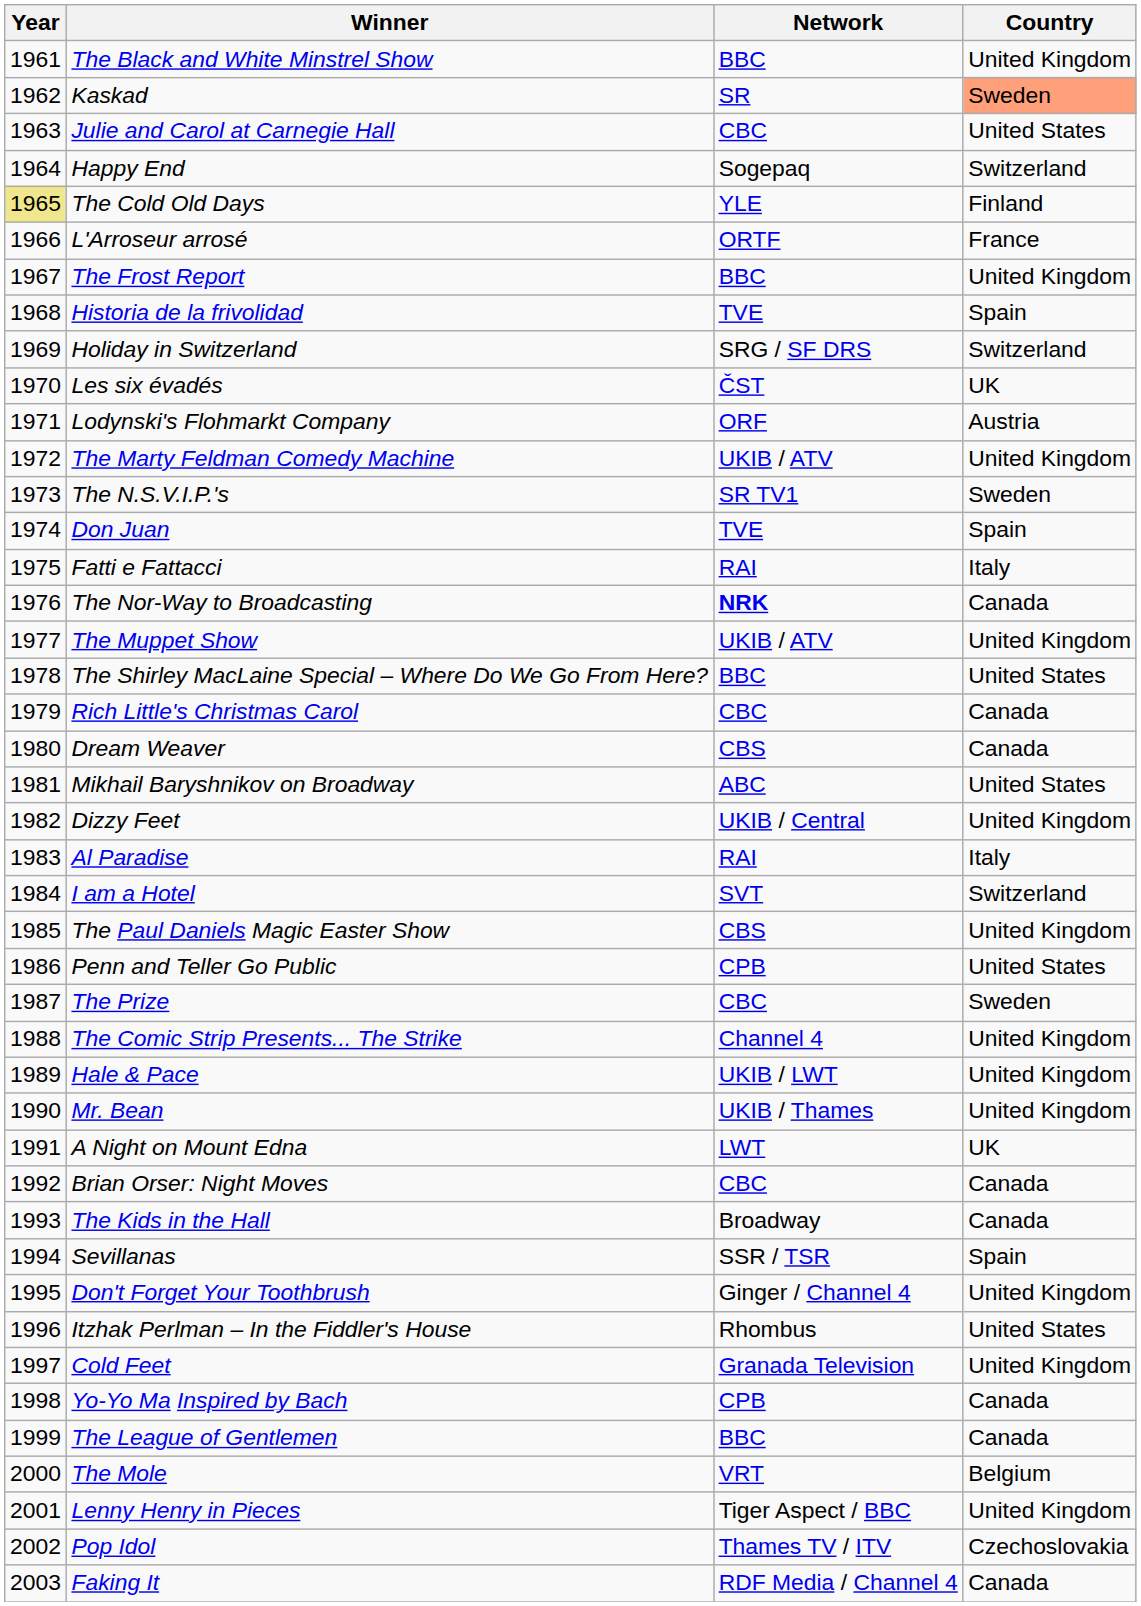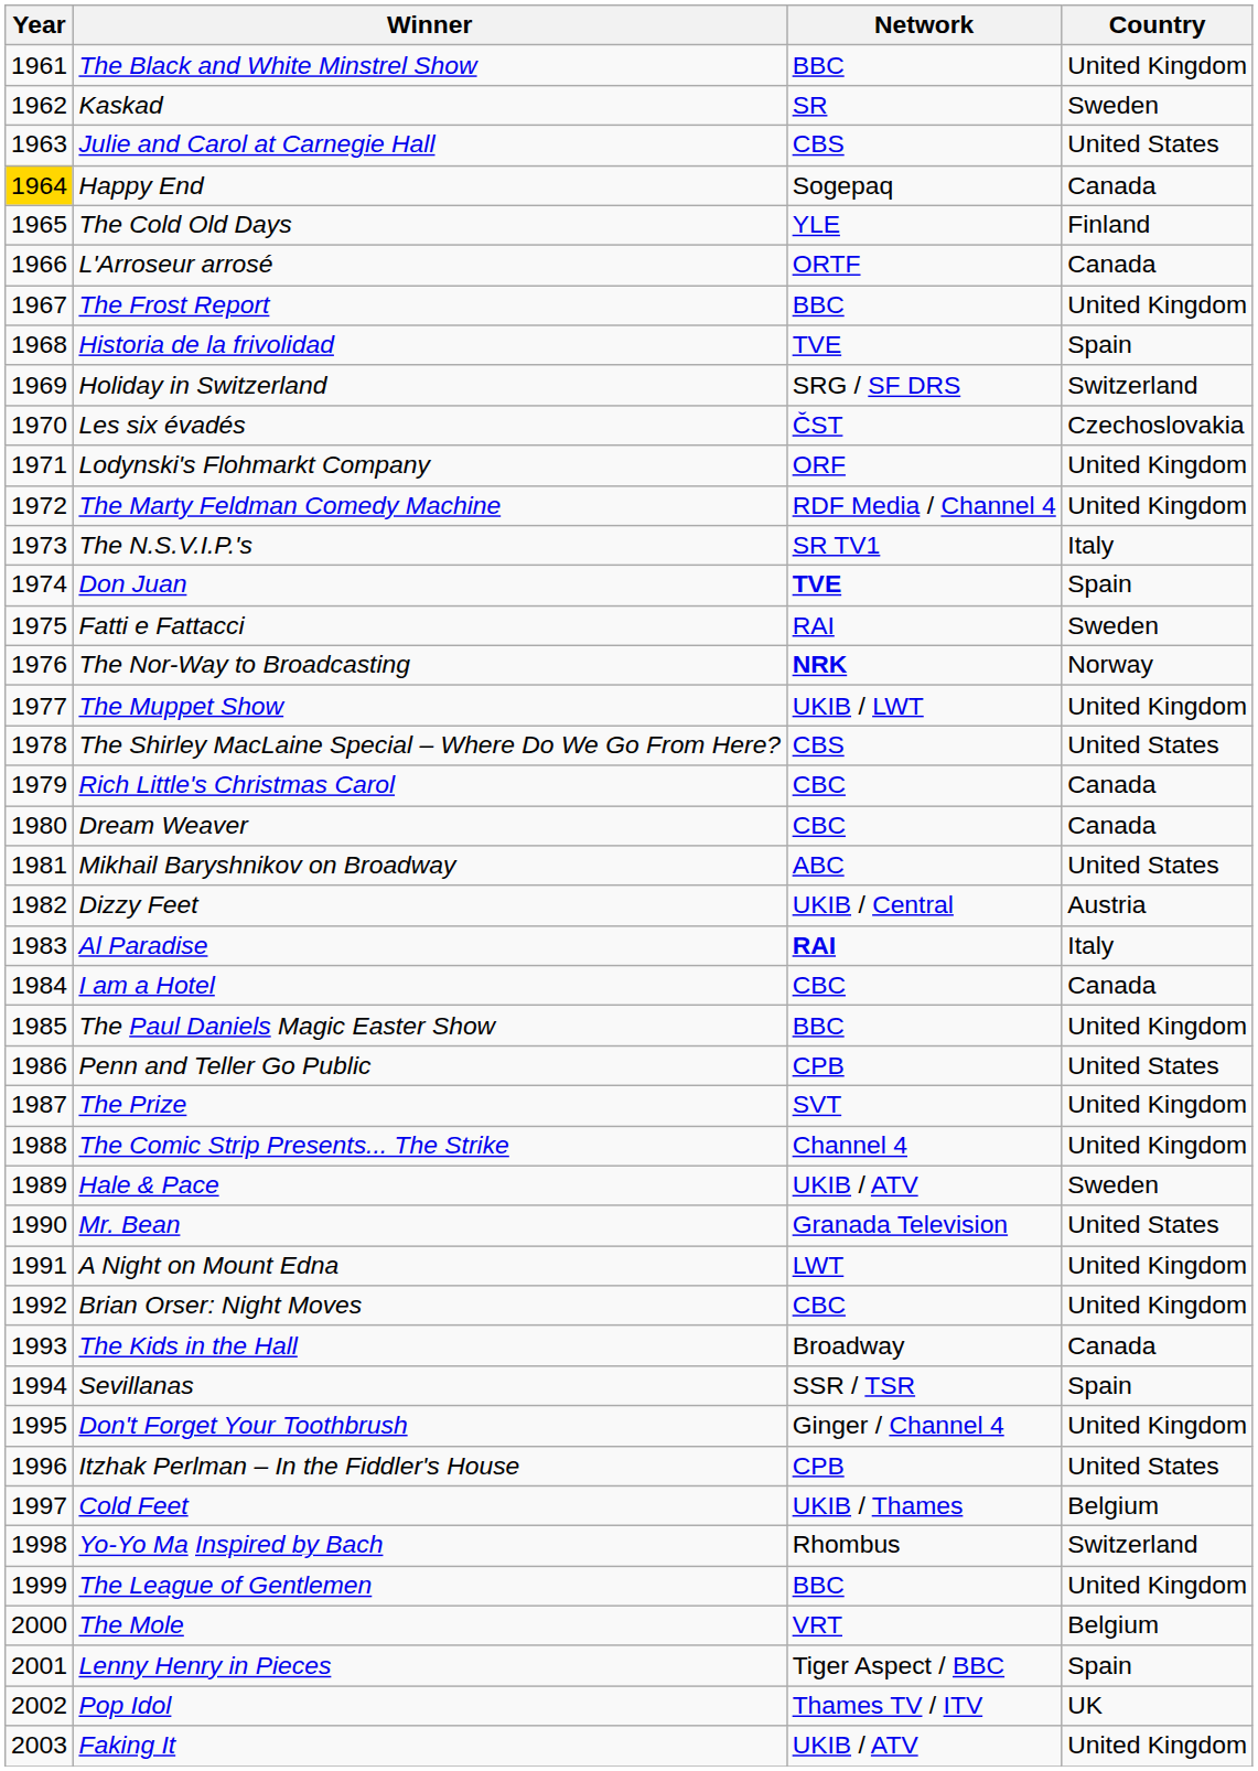 <table class="wikitable">
 <tr>
 <th>Year</th>
 <th>Winner</th>
 <th>Network</th>
 <th>Country</th>
 </tr>
 <tr>
 <td>1961</td>
 <td><em><a href='#'>The Black and White Minstrel Show</a></em></td>
 <td><a href='#'>BBC</a></td>
 <td>United Kingdom</td>
 </tr>
 <tr>
 <td>1962</td>
 <td><em>Kaskad</em></td>
 <td><a href='#'>SR</a></td>
-<td style="background: lightsalmon;">Sweden</td>
+<td>Sweden</td>
 </tr>
 <tr>
 <td>1963</td>
 <td><em><a href='#'>Julie and Carol at Carnegie Hall</a></em></td>
-<td><a href='#'>CBC</a></td>
+<td><a href='#'>CBS</a></td>
 <td>United States</td>
 </tr>
 <tr>
-<td>1964</td>
+<td style="background: gold;">1964</td>
 <td><em>Happy End</em></td>
 <td>Sogepaq</td>
-<td>Switzerland</td>
+<td>Canada</td>
 </tr>
 <tr>
-<td style="background: khaki;">1965</td>
+<td>1965</td>
 <td><em>The Cold Old Days</em></td>
 <td><a href='#'>YLE</a></td>
 <td>Finland</td>
 </tr>
 <tr>
 <td>1966</td>
 <td><em>L'Arroseur arrosé</em></td>
 <td><a href='#'>ORTF</a></td>
-<td>France</td>
+<td>Canada</td>
 </tr>
 <tr>
 <td>1967</td>
 <td><em><a href='#'>The Frost Report</a></em></td>
 <td><a href='#'>BBC</a></td>
 <td>United Kingdom</td>
 </tr>
 <tr>
 <td>1968</td>
 <td><em><a href='#'>Historia de la frivolidad</a></em></td>
 <td><a href='#'>TVE</a></td>
 <td>Spain</td>
 </tr>
 <tr>
 <td>1969</td>
 <td><em>Holiday in Switzerland</em></td>
 <td>SRG / <a href='#'>SF DRS</a></td>
 <td>Switzerland</td>
 </tr>
 <tr>
 <td>1970</td>
 <td><em>Les six évadés</em></td>
 <td><a href='#'>ČST</a></td>
-<td United Kingdom>UK</td>
+<td>Czechoslovakia</td>
 </tr>
 <tr>
 <td>1971</td>
 <td><em>Lodynski's Flohmarkt Company</em></td>
 <td><a href='#'>ORF</a></td>
-<td>Austria</td>
+<td>United Kingdom</td>
 </tr>
 <tr>
 <td>1972</td>
 <td><em><a href='#'>The Marty Feldman Comedy Machine</a></em></td>
-<td><a href='#'>UKIB</a> / <a href='#'>ATV</a></td>
+<td><a href='#'>RDF Media</a> / <a href='#'>Channel 4</a></td>
 <td>United Kingdom</td>
 </tr>
 <tr>
 <td>1973</td>
 <td><em>The N.S.V.I.P.'s</em></td>
 <td><a href='#'>SR TV1</a></td>
-<td>Sweden</td>
+<td>Italy</td>
 </tr>
 <tr>
 <td>1974</td>
 <td><em><a href='#'>Don Juan</a></em></td>
-<td><a href='#'>TVE</a></td>
+<td><strong><a href='#'>TVE</a></strong></td>
 <td>Spain</td>
 </tr>
 <tr>
 <td>1975</td>
 <td><em>Fatti e Fattacci</em></td>
 <td><a href='#'>RAI</a></td>
-<td>Italy</td>
+<td>Sweden</td>
 </tr>
 <tr>
 <td>1976</td>
 <td><em>The Nor-Way to Broadcasting</em></td>
 <td><strong><a href='#'>NRK</a></strong></td>
-<td>Canada</td>
+<td>Norway</td>
 </tr>
 <tr>
 <td>1977</td>
 <td><em><a href='#'>The Muppet Show</a></em></td>
-<td><a href='#'>UKIB</a> / <a href='#'>ATV</a></td>
+<td><a href='#'>UKIB</a> / <a href='#'>LWT</a></td>
 <td>United Kingdom</td>
 </tr>
 <tr>
 <td>1978</td>
 <td><em>The Shirley MacLaine Special – Where Do We Go From Here?</em></td>
-<td><a href='#'>BBC</a></td>
+<td><a href='#'>CBS</a></td>
 <td>United States</td>
 </tr>
 <tr>
 <td>1979</td>
 <td><em><a href='#'>Rich Little's Christmas Carol</a></em></td>
 <td><a href='#'>CBC</a></td>
 <td>Canada</td>
 </tr>
 <tr>
 <td>1980</td>
 <td><em>Dream Weaver</em></td>
-<td><a href='#'>CBS</a></td>
+<td><a href='#'>CBC</a></td>
 <td>Canada</td>
 </tr>
 <tr>
 <td>1981</td>
 <td><em>Mikhail Baryshnikov on Broadway</em></td>
 <td><a href='#'>ABC</a></td>
 <td>United States</td>
 </tr>
 <tr>
 <td>1982</td>
 <td><em>Dizzy Feet</em></td>
 <td><a href='#'>UKIB</a> / <a href='#'>Central</a></td>
-<td>United Kingdom</td>
+<td>Austria</td>
 </tr>
 <tr>
 <td>1983</td>
 <td><em><a href='#'>Al Paradise</a></em></td>
-<td><a href='#'>RAI</a></td>
+<td><strong><a href='#'>RAI</a></strong></td>
 <td>Italy</td>
 </tr>
 <tr>
 <td>1984</td>
 <td><a href='#'><em>I am a Hotel</em></a></td>
-<td><a href='#'>SVT</a></td>
-<td>Switzerland</td>
+<td><a href='#'>CBC</a></td>
+<td>Canada</td>
 </tr>
 <tr>
 <td>1985</td>
 <td><em>The <a href='#'>Paul Daniels</a> Magic Easter Show</em></td>
-<td><a href='#'>CBS</a></td>
+<td><a href='#'>BBC</a></td>
 <td>United Kingdom</td>
 </tr>
 <tr>
 <td>1986</td>
 <td><em>Penn and Teller Go Public</em></td>
 <td><a href='#'>CPB</a></td>
 <td>United States</td>
 </tr>
 <tr>
 <td>1987</td>
 <td><em><a href='#'>The Prize</a></em></td>
-<td><a href='#'>CBC</a></td>
-<td>Sweden</td>
+<td><a href='#'>SVT</a></td>
+<td>United Kingdom</td>
 </tr>
 <tr>
 <td>1988</td>
 <td><em><a href='#'>The Comic Strip Presents... The Strike</a></em></td>
 <td><a href='#'>Channel 4</a></td>
 <td>United Kingdom</td>
 </tr>
 <tr>
 <td>1989</td>
 <td><em><a href='#'>Hale & Pace</a></em></td>
-<td><a href='#'>UKIB</a> / <a href='#'>LWT</a></td>
-<td>United Kingdom</td>
+<td><a href='#'>UKIB</a> / <a href='#'>ATV</a></td>
+<td>Sweden</td>
 </tr>
 <tr>
 <td>1990</td>
 <td><em><a href='#'>Mr. Bean</a></em></td>
-<td><a href='#'>UKIB</a> / <a href='#'>Thames</a></td>
-<td>United Kingdom</td>
+<td><a href='#'>Granada Television</a></td>
+<td>United States</td>
 </tr>
 <tr>
 <td>1991</td>
 <td><em>A Night on Mount Edna</em></td>
 <td><a href='#'>LWT</a></td>
-<td United Kingdom>UK</td>
+<td>United Kingdom</td>
 </tr>
 <tr>
 <td>1992</td>
 <td><em>Brian Orser: Night Moves</em></td>
 <td><a href='#'>CBC</a></td>
-<td>Canada</td>
+<td>United Kingdom</td>
 </tr>
 <tr>
 <td>1993</td>
 <td><em><a href='#'>The Kids in the Hall</a></em></td>
 <td>Broadway</td>
 <td>Canada</td>
 </tr>
 <tr>
 <td>1994</td>
 <td><em>Sevillanas</em></td>
 <td>SSR / <a href='#'>TSR</a></td>
 <td>Spain</td>
 </tr>
 <tr>
 <td>1995</td>
 <td><em><a href='#'>Don't Forget Your Toothbrush</a></em></td>
 <td>Ginger / <a href='#'>Channel 4</a></td>
 <td>United Kingdom</td>
 </tr>
 <tr>
 <td>1996</td>
 <td><em>Itzhak Perlman – In the Fiddler's House</em></td>
-<td>Rhombus</td>
+<td><a href='#'>CPB</a></td>
 <td>United States</td>
 </tr>
 <tr>
 <td>1997</td>
 <td><em><a href='#'>Cold Feet</a></em></td>
-<td><a href='#'>Granada Television</a></td>
-<td>United Kingdom</td>
+<td><a href='#'>UKIB</a> / <a href='#'>Thames</a></td>
+<td>Belgium</td>
 </tr>
 <tr>
 <td>1998</td>
 <td><em><a href='#'>Yo-Yo Ma</a> <a href='#'>Inspired by Bach</a></em></td>
-<td><a href='#'>CPB</a></td>
-<td>Canada</td>
+<td>Rhombus</td>
+<td>Switzerland</td>
 </tr>
 <tr>
 <td>1999</td>
 <td><em><a href='#'>The League of Gentlemen</a></em></td>
 <td><a href='#'>BBC</a></td>
-<td>Canada</td>
+<td>United Kingdom</td>
 </tr>
 <tr>
 <td>2000</td>
 <td><em><a href='#'>The Mole</a></em></td>
 <td><a href='#'>VRT</a></td>
 <td>Belgium</td>
 </tr>
 <tr>
 <td>2001</td>
 <td><em><a href='#'>Lenny Henry in Pieces</a></em></td>
 <td>Tiger Aspect / <a href='#'>BBC</a></td>
-<td>United Kingdom</td>
+<td>Spain</td>
 </tr>
 <tr>
 <td>2002</td>
 <td><em><a href='#'>Pop Idol</a></em></td>
 <td><a href='#'>Thames TV</a> / <a href='#'>ITV</a></td>
-<td>Czechoslovakia</td>
+<td United Kingdom>UK</td>
 </tr>
 <tr>
 <td>2003</td>
 <td><em><a href='#'>Faking It</a></em></td>
-<td><a href='#'>RDF Media</a> / <a href='#'>Channel 4</a></td>
-<td>Canada</td>
+<td><a href='#'>UKIB</a> / <a href='#'>ATV</a></td>
+<td>United Kingdom</td>
 </tr>
 </table>
